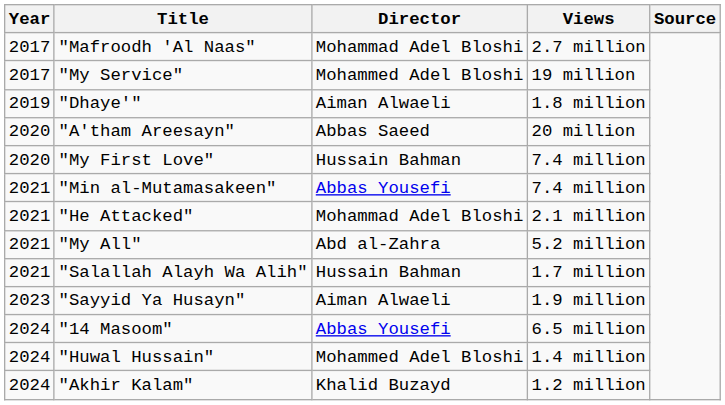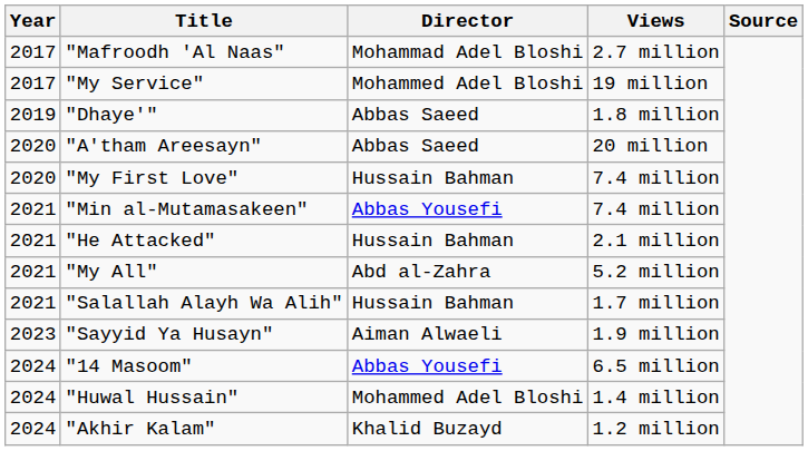 <table class="wikitable">
 <tr>
 <th>Year</th>
 <th>Title</th>
 <th>Director</th>
 <th>Views</th>
 <th>Source</th>
 </tr>
 <tr>
 <td>2017</td>
 <td>"Mafroodh 'Al Naas"</td>
 <td>Mohammad Adel Bloshi</td>
 <td>2.7 million</td>
 <td rowspan="13"></td>
 </tr>
 <tr>
 <td>2017</td>
 <td>"My Service"</td>
 <td>Mohammed Adel Bloshi</td>
 <td>19 million</td>
 </tr>
 <tr>
 <td>2019</td>
 <td>"Dhaye'"</td>
-<td>Aiman Alwaeli</td>
+<td>Abbas Saeed</td>
 <td>1.8 million</td>
 </tr>
 <tr>
 <td>2020</td>
 <td>"A'tham Areesayn"</td>
 <td>Abbas Saeed</td>
 <td>20 million</td>
 </tr>
 <tr>
 <td>2020</td>
 <td>"My First Love"</td>
 <td>Hussain Bahman</td>
 <td>7.4 million</td>
 </tr>
 <tr>
 <td>2021</td>
 <td>"Min al-Mutamasakeen"</td>
 <td><a href='#'>Abbas Yousefi</a></td>
 <td>7.4 million</td>
 </tr>
 <tr>
 <td>2021</td>
 <td>"He Attacked"</td>
-<td>Mohammad Adel Bloshi</td>
+<td>Hussain Bahman</td>
 <td>2.1 million</td>
 </tr>
 <tr>
 <td>2021</td>
 <td>"My All"</td>
 <td>Abd al-Zahra</td>
 <td>5.2 million</td>
 </tr>
 <tr>
 <td>2021</td>
 <td>"Salallah Alayh Wa Alih"</td>
 <td>Hussain Bahman</td>
 <td>1.7 million</td>
 </tr>
 <tr>
 <td>2023</td>
 <td>"Sayyid Ya Husayn"</td>
 <td>Aiman Alwaeli</td>
 <td>1.9 million</td>
 </tr>
 <tr>
 <td>2024</td>
 <td>"14 Masoom"</td>
 <td><a href='#'>Abbas Yousefi</a></td>
 <td>6.5 million</td>
 </tr>
 <tr>
 <td>2024</td>
 <td>"Huwal Hussain"</td>
 <td>Mohammed Adel Bloshi</td>
 <td>1.4 million</td>
 </tr>
 <tr>
 <td>2024</td>
 <td>"Akhir Kalam"</td>
 <td>Khalid Buzayd</td>
 <td>1.2 million</td>
 </tr>
 </table>
